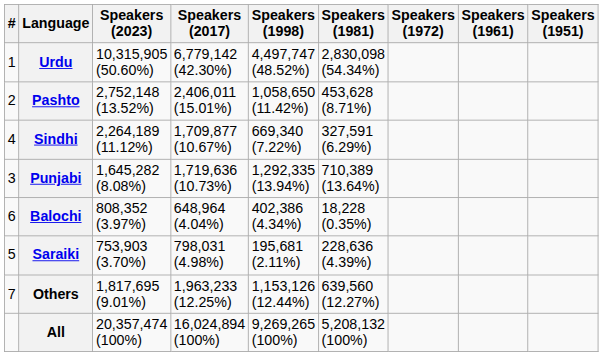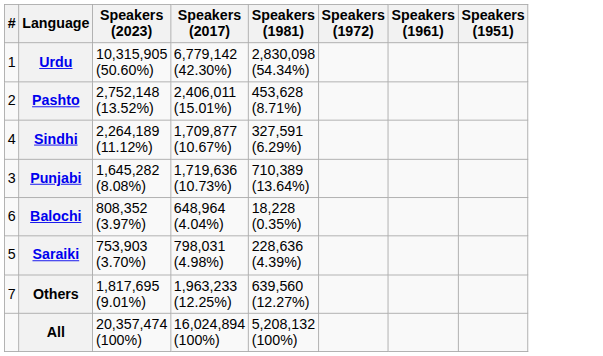 <table class="wikitable">
 <tr>
 <th>#</th>
 <th>Language</th>
 <th>Speakers<br>(2023)</th>
 <th>Speakers<br>(2017)</th>
-<th>Speakers<br>(1998)</th>
 <th>Speakers<br>(1981)</th>
 <th>Speakers<br>(1972)</th>
 <th>Speakers<br>(1961)</th>
 <th>Speakers<br>(1951)</th>
 </tr>
 <tr>
 <td>1</td>
 <th><a href='#'>Urdu</a></th>
 <td>10,315,905<br>(50.60%)</td>
 <td>6,779,142<br>(42.30%)</td>
-<td>4,497,747<br>(48.52%)</td>
 <td>2,830,098<br>(54.34%)</td>
 <td></td>
 <td></td>
 <td></td>
 </tr>
 <tr>
 <td>2</td>
 <th><a href='#'>Pashto</a></th>
 <td>2,752,148<br>(13.52%)</td>
 <td>2,406,011<br>(15.01%)</td>
-<td>1,058,650<br>(11.42%)</td>
 <td>453,628<br>(8.71%)</td>
 <td></td>
 <td></td>
 <td></td>
 </tr>
 <tr>
 <td>4</td>
 <th><a href='#'>Sindhi</a></th>
 <td>2,264,189<br>(11.12%)</td>
 <td>1,709,877<br>(10.67%)</td>
-<td>669,340<br>(7.22%)</td>
 <td>327,591<br>(6.29%)</td>
 <td></td>
 <td></td>
 <td></td>
 </tr>
 <tr>
 <td>3</td>
 <th><a href='#'>Punjabi</a></th>
 <td>1,645,282<br>(8.08%)</td>
 <td>1,719,636<br>(10.73%)</td>
-<td>1,292,335<br>(13.94%)</td>
 <td>710,389<br>(13.64%)</td>
 <td></td>
 <td></td>
 <td></td>
 </tr>
 <tr>
 <td>6</td>
 <th><a href='#'>Balochi</a></th>
 <td>808,352<br>(3.97%)</td>
 <td>648,964<br>(4.04%)</td>
-<td>402,386<br>(4.34%)</td>
 <td>18,228<br>(0.35%)</td>
 <td></td>
 <td></td>
 <td></td>
 </tr>
 <tr>
 <td>5</td>
 <th><a href='#'>Saraiki</a></th>
 <td>753,903<br>(3.70%)</td>
 <td>798,031<br>(4.98%)</td>
-<td>195,681<br>(2.11%)</td>
 <td>228,636<br>(4.39%)</td>
 <td></td>
 <td></td>
 <td></td>
 </tr>
 <tr>
 <td>7</td>
 <th>Others</th>
 <td>1,817,695<br>(9.01%)</td>
 <td>1,963,233<br>(12.25%)</td>
-<td>1,153,126<br>(12.44%)</td>
 <td>639,560<br>(12.27%)</td>
 <td></td>
 <td></td>
 <td></td>
 </tr>
 <tr>
 <td></td>
 <th>All</th>
 <td>20,357,474<br>(100%)</td>
 <td>16,024,894<br>(100%)</td>
-<td>9,269,265<br>(100%)</td>
 <td>5,208,132<br>(100%)</td>
 <td></td>
 <td></td>
 <td></td>
 </tr>
 </table>
